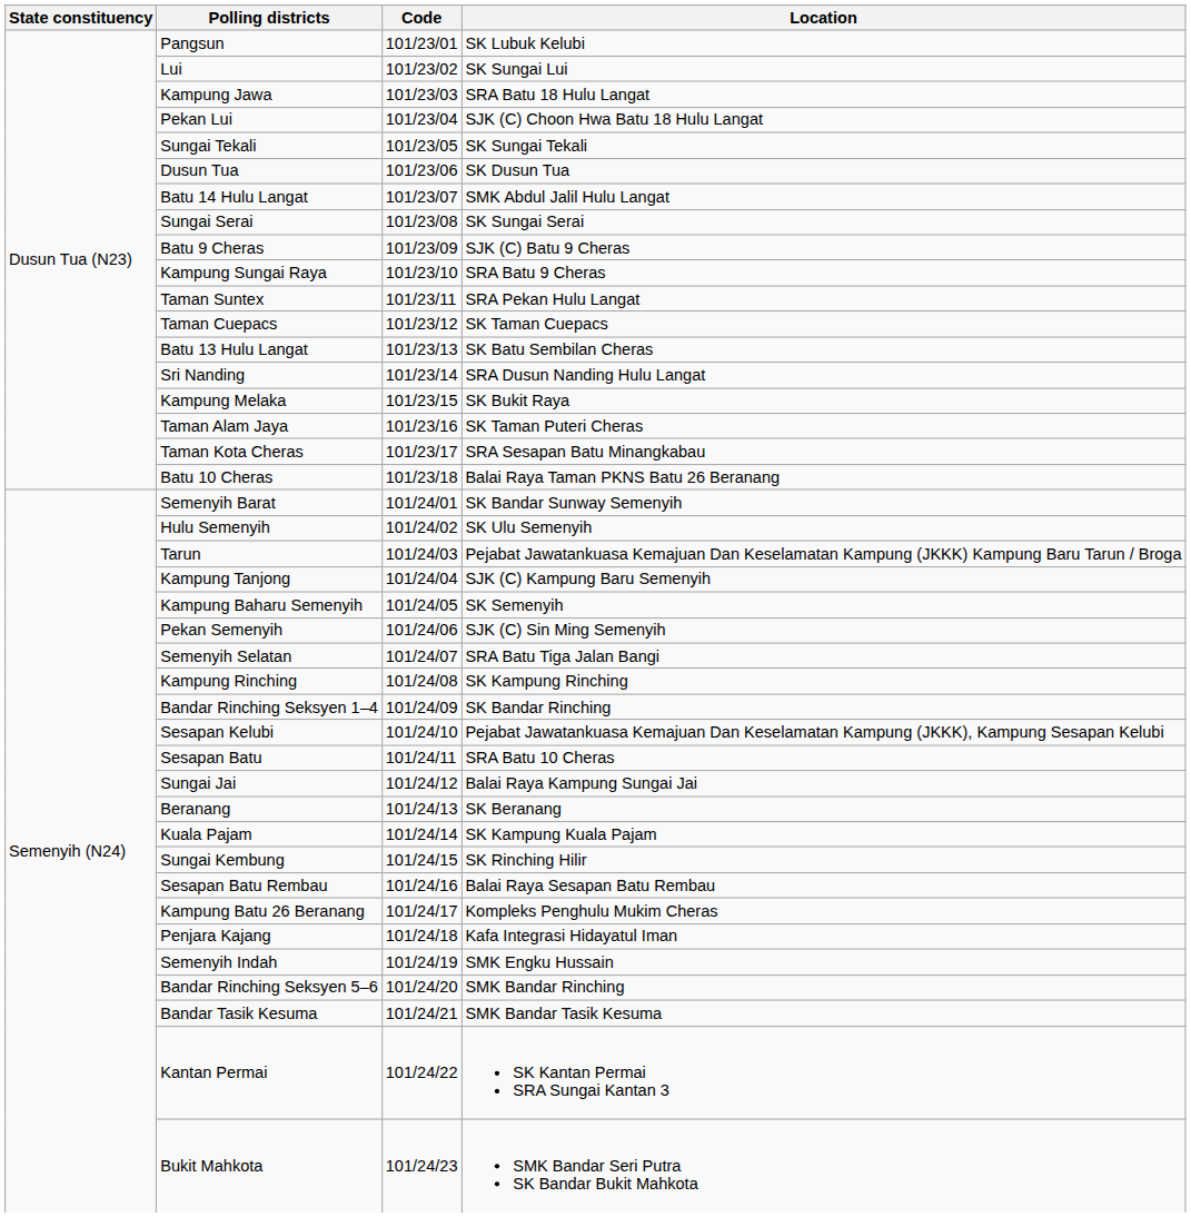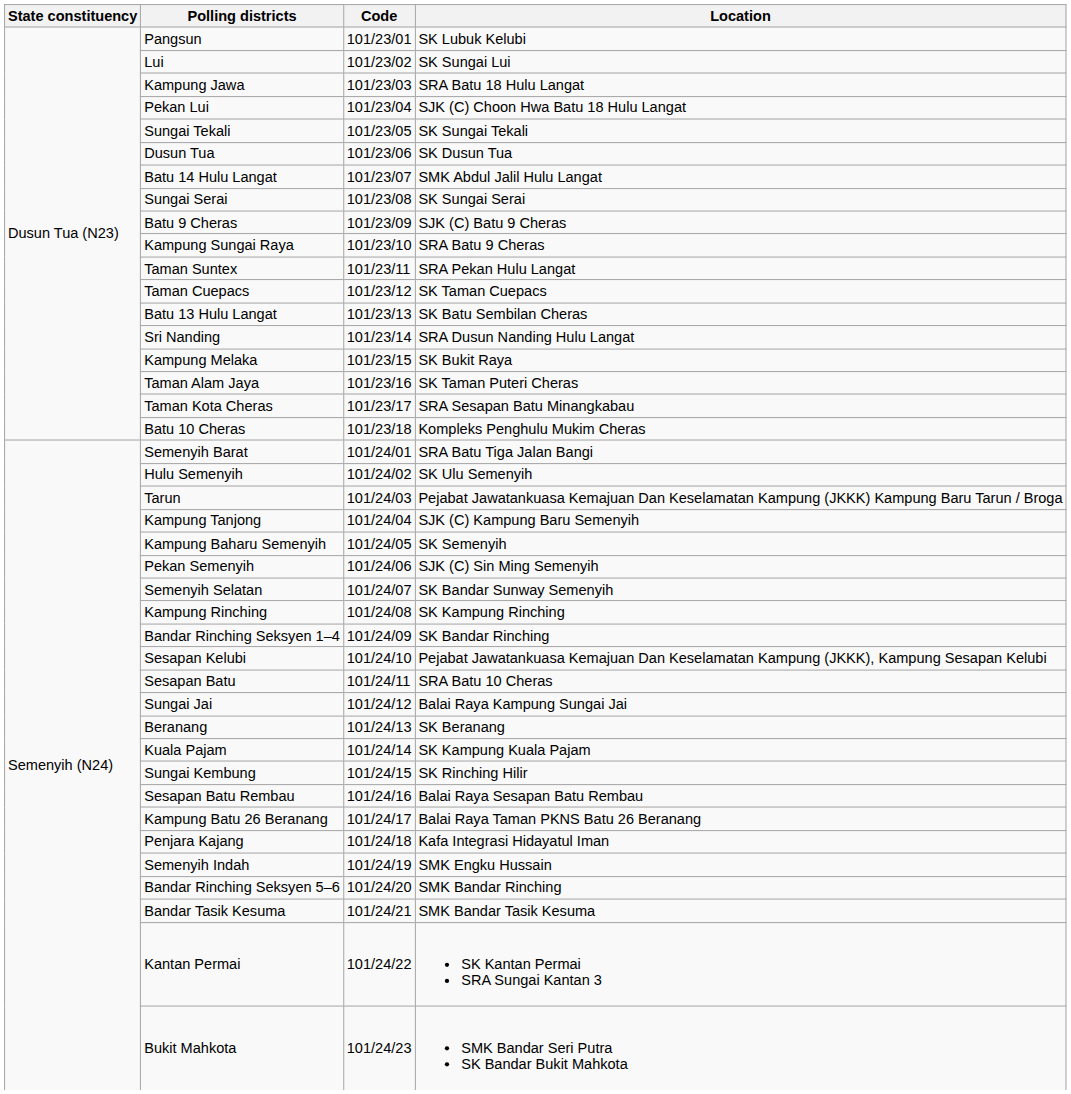 <table class="wikitable sortable mw-collapsible" style="white-space:nowrap;font-size:85%">
 <tr>
 <th>State constituency</th>
 <th>Polling districts</th>
 <th>Code</th>
 <th>Location</th>
 </tr>
 <tr>
 <td rowspan="18">Dusun Tua (N23)</td>
 <td>Pangsun</td>
 <td>101/23/01</td>
 <td>SK Lubuk Kelubi</td>
 </tr>
 <tr>
 <td>Lui</td>
 <td>101/23/02</td>
 <td>SK Sungai Lui</td>
 </tr>
 <tr>
 <td>Kampung Jawa</td>
 <td>101/23/03</td>
 <td>SRA Batu 18 Hulu Langat</td>
 </tr>
 <tr>
 <td>Pekan Lui</td>
 <td>101/23/04</td>
 <td>SJK (C) Choon Hwa Batu 18 Hulu Langat</td>
 </tr>
 <tr>
 <td>Sungai Tekali</td>
 <td>101/23/05</td>
 <td>SK Sungai Tekali</td>
 </tr>
 <tr>
 <td>Dusun Tua</td>
 <td>101/23/06</td>
 <td>SK Dusun Tua</td>
 </tr>
 <tr>
 <td>Batu 14 Hulu Langat</td>
 <td>101/23/07</td>
 <td>SMK Abdul Jalil Hulu Langat</td>
 </tr>
 <tr>
 <td>Sungai Serai</td>
 <td>101/23/08</td>
 <td>SK Sungai Serai</td>
 </tr>
 <tr>
 <td>Batu 9 Cheras</td>
 <td>101/23/09</td>
 <td>SJK (C) Batu 9 Cheras</td>
 </tr>
 <tr>
 <td>Kampung Sungai Raya</td>
 <td>101/23/10</td>
 <td>SRA Batu 9 Cheras</td>
 </tr>
 <tr>
 <td>Taman Suntex</td>
 <td>101/23/11</td>
 <td>SRA Pekan Hulu Langat</td>
 </tr>
 <tr>
 <td>Taman Cuepacs</td>
 <td>101/23/12</td>
 <td>SK Taman Cuepacs</td>
 </tr>
 <tr>
 <td>Batu 13 Hulu Langat</td>
 <td>101/23/13</td>
 <td>SK Batu Sembilan Cheras</td>
 </tr>
 <tr>
 <td>Sri Nanding</td>
 <td>101/23/14</td>
 <td>SRA Dusun Nanding Hulu Langat</td>
 </tr>
 <tr>
 <td>Kampung Melaka</td>
 <td>101/23/15</td>
 <td>SK Bukit Raya</td>
 </tr>
 <tr>
 <td>Taman Alam Jaya</td>
 <td>101/23/16</td>
 <td>SK Taman Puteri Cheras</td>
 </tr>
 <tr>
 <td>Taman Kota Cheras</td>
 <td>101/23/17</td>
 <td>SRA Sesapan Batu Minangkabau</td>
 </tr>
 <tr>
 <td>Batu 10 Cheras</td>
 <td>101/23/18</td>
-<td>Balai Raya Taman PKNS Batu 26 Beranang</td>
+<td>Kompleks Penghulu Mukim Cheras</td>
 </tr>
 <tr>
 <td rowspan="23">Semenyih (N24)</td>
 <td>Semenyih Barat</td>
 <td>101/24/01</td>
-<td>SK Bandar Sunway Semenyih</td>
+<td>SRA Batu Tiga Jalan Bangi</td>
 </tr>
 <tr>
 <td>Hulu Semenyih</td>
 <td>101/24/02</td>
 <td>SK Ulu Semenyih</td>
 </tr>
 <tr>
 <td>Tarun</td>
 <td>101/24/03</td>
 <td>Pejabat Jawatankuasa Kemajuan Dan Keselamatan Kampung (JKKK) Kampung Baru Tarun / Broga</td>
 </tr>
 <tr>
 <td>Kampung Tanjong</td>
 <td>101/24/04</td>
 <td>SJK (C) Kampung Baru Semenyih</td>
 </tr>
 <tr>
 <td>Kampung Baharu Semenyih</td>
 <td>101/24/05</td>
 <td>SK Semenyih</td>
 </tr>
 <tr>
 <td>Pekan Semenyih</td>
 <td>101/24/06</td>
 <td>SJK (C) Sin Ming Semenyih</td>
 </tr>
 <tr>
 <td>Semenyih Selatan</td>
 <td>101/24/07</td>
-<td>SRA Batu Tiga Jalan Bangi</td>
+<td>SK Bandar Sunway Semenyih</td>
 </tr>
 <tr>
 <td>Kampung Rinching</td>
 <td>101/24/08</td>
 <td>SK Kampung Rinching</td>
 </tr>
 <tr>
 <td>Bandar Rinching Seksyen 1–4</td>
 <td>101/24/09</td>
 <td>SK Bandar Rinching</td>
 </tr>
 <tr>
 <td>Sesapan Kelubi</td>
 <td>101/24/10</td>
 <td>Pejabat Jawatankuasa Kemajuan Dan Keselamatan Kampung (JKKK), Kampung Sesapan Kelubi</td>
 </tr>
 <tr>
 <td>Sesapan Batu</td>
 <td>101/24/11</td>
 <td>SRA Batu 10 Cheras</td>
 </tr>
 <tr>
 <td>Sungai Jai</td>
 <td>101/24/12</td>
 <td>Balai Raya Kampung Sungai Jai</td>
 </tr>
 <tr>
 <td>Beranang</td>
 <td>101/24/13</td>
 <td>SK Beranang</td>
 </tr>
 <tr>
 <td>Kuala Pajam</td>
 <td>101/24/14</td>
 <td>SK Kampung Kuala Pajam</td>
 </tr>
 <tr>
 <td>Sungai Kembung</td>
 <td>101/24/15</td>
 <td>SK Rinching Hilir</td>
 </tr>
 <tr>
 <td>Sesapan Batu Rembau</td>
 <td>101/24/16</td>
 <td>Balai Raya Sesapan Batu Rembau</td>
 </tr>
 <tr>
 <td>Kampung Batu 26 Beranang</td>
 <td>101/24/17</td>
-<td>Kompleks Penghulu Mukim Cheras</td>
+<td>Balai Raya Taman PKNS Batu 26 Beranang</td>
 </tr>
 <tr>
 <td>Penjara Kajang</td>
 <td>101/24/18</td>
 <td>Kafa Integrasi Hidayatul Iman</td>
 </tr>
 <tr>
 <td>Semenyih Indah</td>
 <td>101/24/19</td>
 <td>SMK Engku Hussain</td>
 </tr>
 <tr>
 <td>Bandar Rinching Seksyen 5–6</td>
 <td>101/24/20</td>
 <td>SMK Bandar Rinching</td>
 </tr>
 <tr>
 <td>Bandar Tasik Kesuma</td>
 <td>101/24/21</td>
 <td>SMK Bandar Tasik Kesuma</td>
 </tr>
 <tr>
 <td>Kantan Permai</td>
 <td>101/24/22</td>
 <td><br><ul><li>SK Kantan Permai</li><li>SRA Sungai Kantan 3</li></ul></td>
 </tr>
 <tr>
 <td>Bukit Mahkota</td>
 <td>101/24/23</td>
 <td><br><ul><li>SMK Bandar Seri Putra</li><li>SK Bandar Bukit Mahkota</li></ul></td>
 </tr>
 <tr>
 </tr>
 </table>
